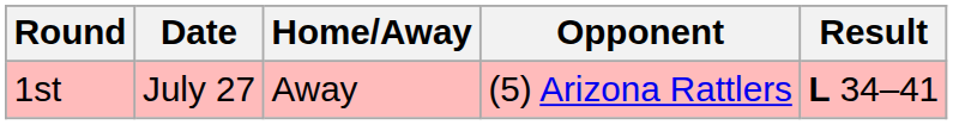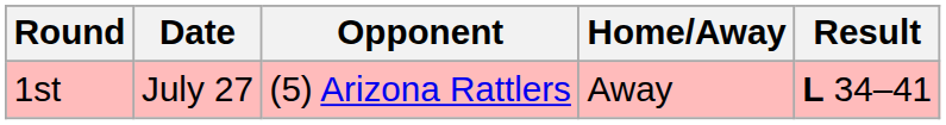 <table class="wikitable">
 <tr>
 <th>Round</th>
 <th>Date</th>
+<th>Opponent</th>
 <th>Home/Away</th>
-<th>Opponent</th>
 <th>Result</th>
 </tr>
 <tr bgcolor="ffbbbb">
 <td>1st</td>
 <td>July 27</td>
+<td>(5) <a href='#'>Arizona Rattlers</a></td>
 <td>Away</td>
-<td>(5) <a href='#'>Arizona Rattlers</a></td>
 <td><strong>L</strong> 34–41</td>
 </tr>
 </table>
